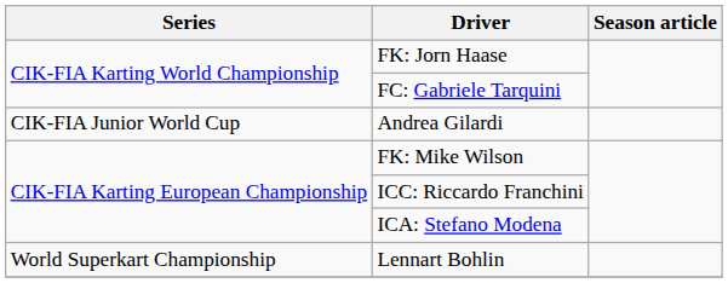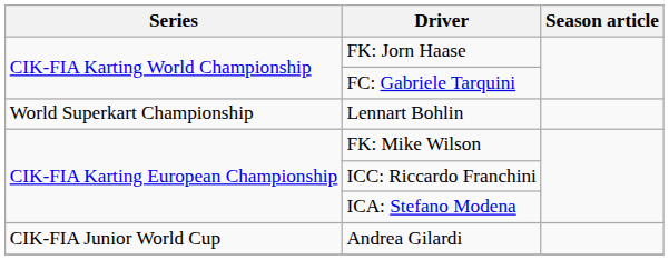 <table class="wikitable" style="font-size: 87%;">
 <tr>
 <th>Series</th>
 <th>Driver</th>
 <th>Season article</th>
 </tr>
 <tr>
 <td rowspan=2><a href='#'>CIK-FIA Karting World Championship</a></td>
 <td>FK:  Jorn Haase</td>
 <td rowspan=2></td>
 </tr>
 <tr>
 <td>FC:  <a href='#'>Gabriele Tarquini</a></td>
 </tr>
 <tr>
-<td>CIK-FIA Junior World Cup</td>
-<td> Andrea Gilardi</td>
+<td>World Superkart Championship</td>
+<td> Lennart Bohlin</td>
 <td></td>
 </tr>
 <tr>
 <td rowspan=3><a href='#'>CIK-FIA Karting European Championship</a></td>
 <td>FK:  Mike Wilson</td>
 <td rowspan=3></td>
 </tr>
 <tr>
 <td>ICC:  Riccardo Franchini</td>
 </tr>
 <tr>
 <td>ICA:  <a href='#'>Stefano Modena</a></td>
 </tr>
 <tr>
-<td>World Superkart Championship</td>
-<td> Lennart Bohlin</td>
+<td>CIK-FIA Junior World Cup</td>
+<td> Andrea Gilardi</td>
 <td></td>
 </tr>
 <tr>
 </tr>
 </table>
